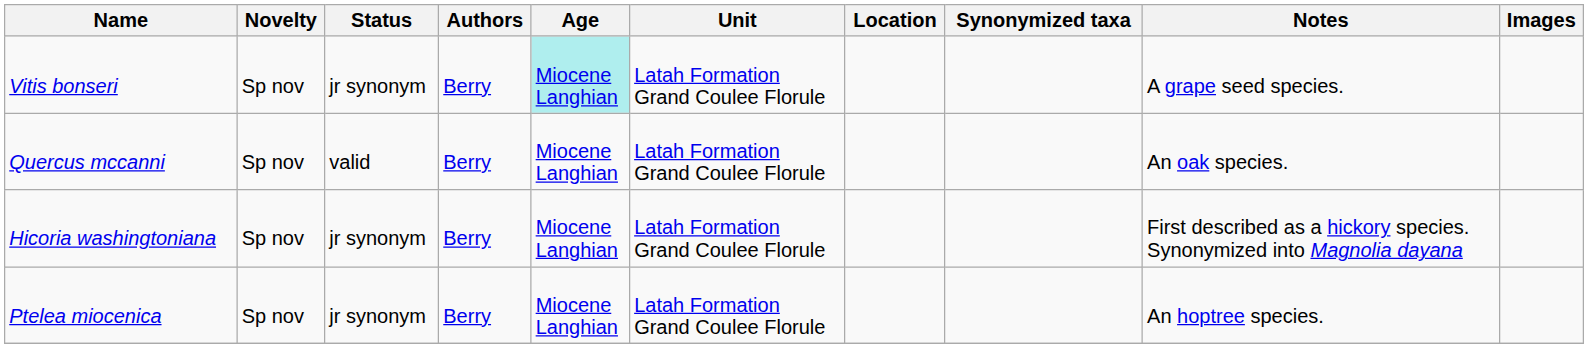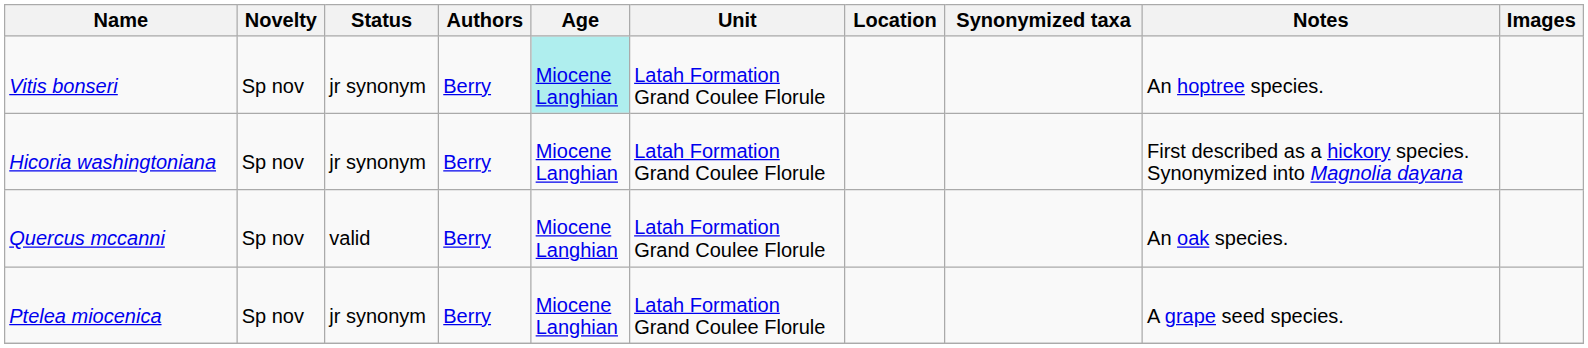 <table class="wikitable sortable" align="center" width="100%">
 <tr>
 <th>Name</th>
 <th>Novelty</th>
 <th>Status</th>
 <th>Authors</th>
 <th>Age</th>
 <th>Unit</th>
 <th>Location</th>
 <th>Synonymized taxa</th>
 <th>Notes</th>
 <th>Images</th>
 </tr>
 <tr>
 <td><br><em><a href='#'>Vitis bonseri</a></em></td>
 <td><br>Sp nov</td>
 <td><br>jr synonym</td>
 <td><br><a href='#'>Berry</a></td>
 <td style="background: paleturquoise;"><br><a href='#'>Miocene</a><br><a href='#'>Langhian</a></td>
 <td><br><a href='#'>Latah Formation</a><br>Grand Coulee Florule</td>
 <td><br><br></td>
 <td></td>
-<td><br>A <a href='#'>grape</a> seed species.</td>
+<td><br>An <a href='#'>hoptree</a> species.</td>
 <td></td>
+</tr>
+<tr>
+<td><br><em><a href='#'>Hicoria washingtoniana</a></em></td>
+<td><br>Sp nov</td>
+<td><br>jr synonym</td>
+<td><br><a href='#'>Berry</a></td>
+<td><br><a href='#'>Miocene</a><br><a href='#'>Langhian</a></td>
+<td><br><a href='#'>Latah Formation</a><br>Grand Coulee Florule</td>
+<td><br><br></td>
+<td></td>
+<td><br>First described as a <a href='#'>hickory</a> species.<br> Synonymized into <em><a href='#'>Magnolia dayana</a></em></td>
+<td><br></td>
 </tr>
 <tr>
 <td><br><em><a href='#'>Quercus mccanni</a></em></td>
 <td><br>Sp nov</td>
 <td><br>valid</td>
 <td><br><a href='#'>Berry</a></td>
 <td><br><a href='#'>Miocene</a><br><a href='#'>Langhian</a></td>
 <td><br><a href='#'>Latah Formation</a><br>Grand Coulee Florule</td>
 <td><br><br></td>
 <td></td>
 <td><br>An <a href='#'>oak</a> species.</td>
 <td><br></td>
 </tr>
 <tr>
-<td><br><em><a href='#'>Hicoria washingtoniana</a></em></td>
-<td><br>Sp nov</td>
-<td><br>jr synonym</td>
-<td><br><a href='#'>Berry</a></td>
-<td><br><a href='#'>Miocene</a><br><a href='#'>Langhian</a></td>
-<td><br><a href='#'>Latah Formation</a><br>Grand Coulee Florule</td>
-<td><br><br></td>
-<td></td>
-<td><br>First described as a <a href='#'>hickory</a> species.<br> Synonymized into <em><a href='#'>Magnolia dayana</a></em></td>
-<td><br></td>
-</tr>
-<tr>
 <td><br><em><a href='#'>Ptelea miocenica</a></em></td>
 <td><br>Sp nov</td>
 <td><br>jr synonym</td>
 <td><br><a href='#'>Berry</a></td>
 <td><br><a href='#'>Miocene</a><br><a href='#'>Langhian</a></td>
 <td><br><a href='#'>Latah Formation</a><br>Grand Coulee Florule</td>
 <td><br><br></td>
 <td></td>
-<td><br>An <a href='#'>hoptree</a> species.</td>
+<td><br>A <a href='#'>grape</a> seed species.</td>
 <td><br></td>
 </tr>
 <tr>
 </tr>
 </table>
